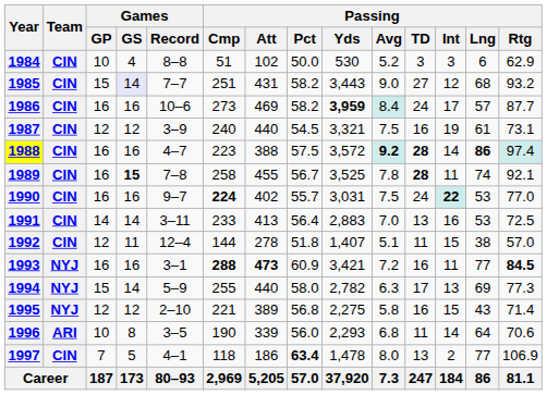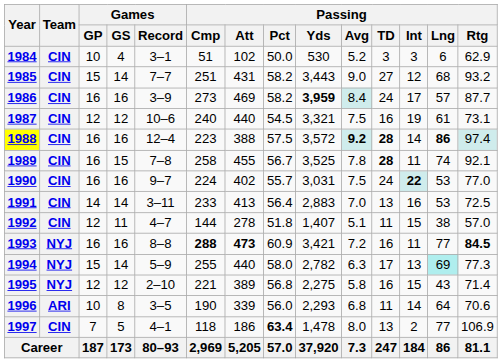 <table class="wikitable" style="text-align:center;">
 <tr>
 <th rowspan="2">Year</th>
 <th rowspan="2">Team</th>
 <th colspan="3">Games</th>
 <th colspan="9">Passing</th>
 </tr>
 <tr>
 <th>GP</th>
 <th>GS</th>
 <th>Record</th>
 <th>Cmp</th>
 <th>Att</th>
 <th>Pct</th>
 <th>Yds</th>
 <th>Avg</th>
 <th>TD</th>
 <th>Int</th>
 <th>Lng</th>
 <th>Rtg</th>
 </tr>
 <tr>
 <th><a href='#'>1984</a></th>
 <th><a href='#'>CIN</a></th>
 <td>10</td>
 <td>4</td>
-<td>8–8</td>
+<td>3–1</td>
 <td>51</td>
 <td>102</td>
 <td>50.0</td>
 <td>530</td>
 <td>5.2</td>
 <td>3</td>
 <td>3</td>
 <td>6</td>
 <td>62.9</td>
 </tr>
 <tr>
 <th><a href='#'>1985</a></th>
 <th><a href='#'>CIN</a></th>
 <td>15</td>
-<td style="background: lavender;">14</td>
+<td>14</td>
 <td>7–7</td>
 <td>251</td>
 <td>431</td>
 <td>58.2</td>
 <td>3,443</td>
 <td>9.0</td>
 <td>27</td>
 <td>12</td>
 <td>68</td>
 <td>93.2</td>
 </tr>
 <tr>
 <th><a href='#'>1986</a></th>
 <th><a href='#'>CIN</a></th>
 <td>16</td>
 <td>16</td>
-<td>10–6</td>
+<td>3–9</td>
 <td>273</td>
 <td>469</td>
 <td>58.2</td>
 <td><strong>3,959</strong></td>
 <td style="background:#cfecec;">8.4</td>
 <td>24</td>
 <td>17</td>
 <td>57</td>
 <td>87.7</td>
 </tr>
 <tr>
 <th><a href='#'>1987</a></th>
 <th><a href='#'>CIN</a></th>
 <td>12</td>
 <td>12</td>
-<td>3–9</td>
+<td>10–6</td>
 <td>240</td>
 <td>440</td>
 <td>54.5</td>
 <td>3,321</td>
 <td>7.5</td>
 <td>16</td>
 <td>19</td>
 <td>61</td>
 <td>73.1</td>
 </tr>
 <tr>
 <th style="background:#ffff00;"><a href='#'>1988</a></th>
 <th><a href='#'>CIN</a></th>
 <td>16</td>
 <td>16</td>
-<td>4–7</td>
+<td>12–4</td>
 <td>223</td>
 <td>388</td>
 <td>57.5</td>
 <td>3,572</td>
 <td style="background:#cfecec;"><strong>9.2</strong></td>
 <td><strong>28</strong></td>
 <td>14</td>
 <td><strong>86</strong></td>
 <td style="background:#cfecec;">97.4</td>
 </tr>
 <tr>
 <th><a href='#'>1989</a></th>
 <th><a href='#'>CIN</a></th>
 <td>16</td>
-<td><strong>15</strong></td>
+<td>15</td>
 <td>7–8</td>
 <td>258</td>
 <td>455</td>
 <td>56.7</td>
 <td>3,525</td>
 <td>7.8</td>
 <td><strong>28</strong></td>
 <td>11</td>
 <td>74</td>
 <td>92.1</td>
 </tr>
 <tr>
 <th><a href='#'>1990</a></th>
 <th><a href='#'>CIN</a></th>
 <td>16</td>
 <td>16</td>
 <td>9–7</td>
-<td><strong>224</strong></td>
+<td>224</td>
 <td>402</td>
 <td>55.7</td>
 <td>3,031</td>
 <td>7.5</td>
 <td>24</td>
 <td style="background:#cfecec;"><strong>22</strong></td>
 <td>53</td>
 <td>77.0</td>
 </tr>
 <tr>
 <th><a href='#'>1991</a></th>
 <th><a href='#'>CIN</a></th>
 <td>14</td>
 <td>14</td>
 <td>3–11</td>
 <td>233</td>
 <td>413</td>
 <td>56.4</td>
 <td>2,883</td>
 <td>7.0</td>
 <td>13</td>
 <td>16</td>
 <td>53</td>
 <td>72.5</td>
 </tr>
 <tr>
 <th><a href='#'>1992</a></th>
 <th><a href='#'>CIN</a></th>
 <td>12</td>
 <td>11</td>
-<td>12–4</td>
+<td>4–7</td>
 <td>144</td>
 <td>278</td>
 <td>51.8</td>
 <td>1,407</td>
 <td>5.1</td>
 <td>11</td>
 <td>15</td>
 <td>38</td>
 <td>57.0</td>
 </tr>
 <tr>
 <th><a href='#'>1993</a></th>
 <th><a href='#'>NYJ</a></th>
 <td>16</td>
 <td>16</td>
-<td>3–1</td>
+<td>8–8</td>
 <td><strong>288</strong></td>
 <td><strong>473</strong></td>
 <td>60.9</td>
 <td>3,421</td>
 <td>7.2</td>
 <td>16</td>
 <td>11</td>
 <td>77</td>
 <td><strong>84.5</strong></td>
 </tr>
 <tr>
 <th><a href='#'>1994</a></th>
 <th><a href='#'>NYJ</a></th>
 <td>15</td>
 <td>14</td>
 <td>5–9</td>
 <td>255</td>
 <td>440</td>
 <td>58.0</td>
 <td>2,782</td>
 <td>6.3</td>
 <td>17</td>
 <td>13</td>
-<td>69</td>
+<td style="background: paleturquoise;">69</td>
 <td>77.3</td>
 </tr>
 <tr>
 <th><a href='#'>1995</a></th>
 <th><a href='#'>NYJ</a></th>
 <td>12</td>
 <td>12</td>
 <td>2–10</td>
 <td>221</td>
 <td>389</td>
 <td>56.8</td>
 <td>2,275</td>
 <td>5.8</td>
 <td>16</td>
 <td>15</td>
 <td>43</td>
 <td>71.4</td>
 </tr>
 <tr>
 <th><a href='#'>1996</a></th>
 <th><a href='#'>ARI</a></th>
 <td>10</td>
 <td>8</td>
 <td>3–5</td>
 <td>190</td>
 <td>339</td>
 <td>56.0</td>
 <td>2,293</td>
 <td>6.8</td>
 <td>11</td>
 <td>14</td>
 <td>64</td>
 <td>70.6</td>
 </tr>
 <tr>
 <th><a href='#'>1997</a></th>
 <th><a href='#'>CIN</a></th>
 <td>7</td>
 <td>5</td>
 <td>4–1</td>
 <td>118</td>
 <td>186</td>
 <td><strong>63.4</strong></td>
 <td>1,478</td>
 <td>8.0</td>
 <td>13</td>
 <td>2</td>
 <td>77</td>
 <td>106.9</td>
 </tr>
 <tr>
 <th colspan="2">Career</th>
 <th>187</th>
 <th>173</th>
 <th>80–93</th>
 <th>2,969</th>
 <th>5,205</th>
 <th>57.0</th>
 <th>37,920</th>
 <th>7.3</th>
 <th>247</th>
 <th>184</th>
 <th>86</th>
 <th>81.1</th>
 </tr>
 </table>
